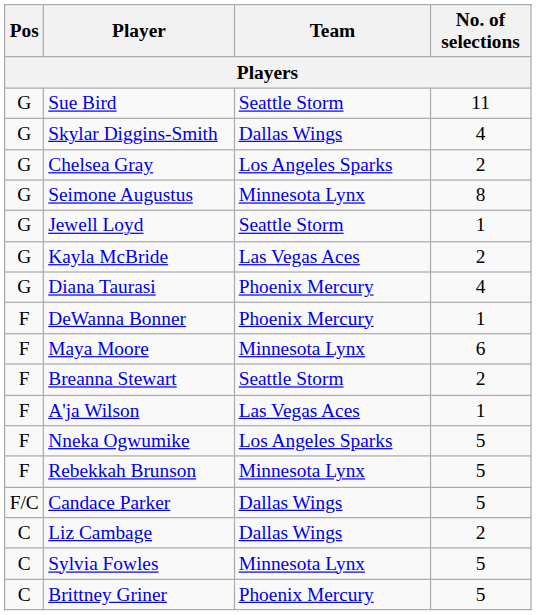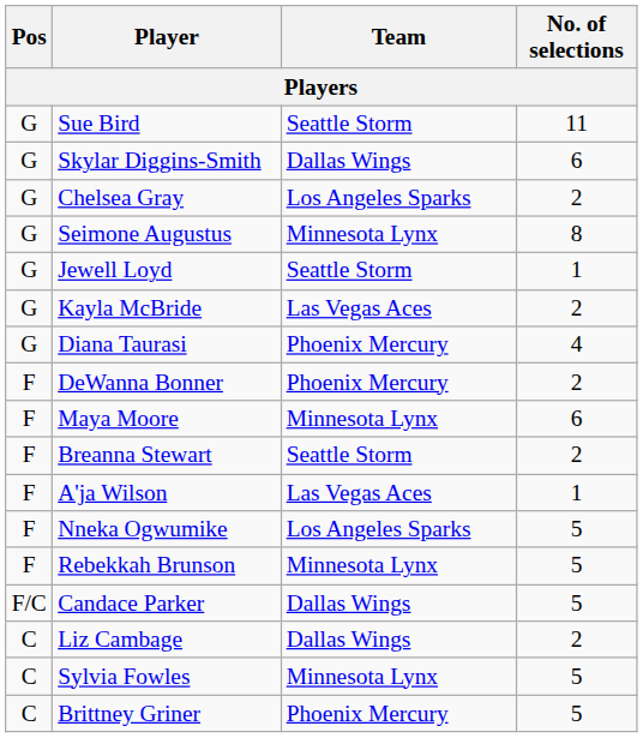 <table class="wikitable" style="text-align:center">
 <tr>
 <th scope="col" width="25px">Pos</th>
 <th scope="col" width="150px">Player</th>
 <th scope="col" width="155px">Team</th>
 <th scope="col" width="75px">No. of selections</th>
 </tr>
 <tr>
 <th scope="col" colspan="4">Players</th>
 </tr>
 <tr>
 <td>G</td>
 <td style="text-align:left"><a href='#'>Sue Bird</a></td>
 <td style="text-align:left"><a href='#'>Seattle Storm</a></td>
 <td>11</td>
 </tr>
 <tr>
 <td>G</td>
 <td style="text-align:left"><a href='#'>Skylar Diggins-Smith</a></td>
 <td style="text-align:left"><a href='#'>Dallas Wings</a></td>
-<td>4</td>
+<td>6</td>
 </tr>
 <tr>
 <td>G</td>
 <td style="text-align:left"><a href='#'>Chelsea Gray</a></td>
 <td style="text-align:left"><a href='#'>Los Angeles Sparks</a></td>
 <td>2</td>
 </tr>
 <tr>
 <td>G</td>
 <td style="text-align:left"><a href='#'>Seimone Augustus</a></td>
 <td style="text-align:left"><a href='#'>Minnesota Lynx</a></td>
 <td>8</td>
 </tr>
 <tr>
 <td>G</td>
 <td style="text-align:left"><a href='#'>Jewell Loyd</a></td>
 <td style="text-align:left"><a href='#'>Seattle Storm</a></td>
 <td>1</td>
 </tr>
 <tr>
 <td>G</td>
 <td style="text-align:left"><a href='#'>Kayla McBride</a></td>
 <td style="text-align:left"><a href='#'>Las Vegas Aces</a></td>
 <td>2</td>
 </tr>
 <tr>
 <td>G</td>
 <td style="text-align:left"><a href='#'>Diana Taurasi</a></td>
 <td style="text-align:left"><a href='#'>Phoenix Mercury</a></td>
 <td>4</td>
 </tr>
 <tr>
 <td>F</td>
 <td style="text-align:left"><a href='#'>DeWanna Bonner</a></td>
 <td style="text-align:left"><a href='#'>Phoenix Mercury</a></td>
-<td>1</td>
+<td>2</td>
 </tr>
 <tr>
 <td>F</td>
 <td style="text-align:left"><a href='#'>Maya Moore</a></td>
 <td style="text-align:left"><a href='#'>Minnesota Lynx</a></td>
 <td>6</td>
 </tr>
 <tr>
 <td>F</td>
 <td style="text-align:left"><a href='#'>Breanna Stewart</a></td>
 <td style="text-align:left"><a href='#'>Seattle Storm</a></td>
 <td>2</td>
 </tr>
 <tr>
 <td>F</td>
 <td style="text-align:left"><a href='#'>A'ja Wilson</a></td>
 <td style="text-align:left"><a href='#'>Las Vegas Aces</a></td>
 <td>1</td>
 </tr>
 <tr>
 <td>F</td>
 <td style="text-align:left"><a href='#'>Nneka Ogwumike</a></td>
 <td style="text-align:left"><a href='#'>Los Angeles Sparks</a></td>
 <td>5</td>
 </tr>
 <tr>
 <td>F</td>
 <td style="text-align:left"><a href='#'>Rebekkah Brunson</a></td>
 <td style="text-align:left"><a href='#'>Minnesota Lynx</a></td>
 <td>5</td>
 </tr>
 <tr>
 <td>F/C</td>
 <td style="text-align:left"><a href='#'>Candace Parker</a></td>
 <td style="text-align:left"><a href='#'>Dallas Wings</a></td>
 <td>5</td>
 </tr>
 <tr>
 <td>C</td>
 <td style="text-align:left"><a href='#'>Liz Cambage</a></td>
 <td style="text-align:left"><a href='#'>Dallas Wings</a></td>
 <td>2</td>
 </tr>
 <tr>
 <td>C</td>
 <td style="text-align:left"><a href='#'>Sylvia Fowles</a></td>
 <td style="text-align:left"><a href='#'>Minnesota Lynx</a></td>
 <td>5</td>
 </tr>
 <tr>
 <td>C</td>
 <td style="text-align:left"><a href='#'>Brittney Griner</a></td>
 <td style="text-align:left"><a href='#'>Phoenix Mercury</a></td>
 <td>5</td>
 </tr>
 </table>
